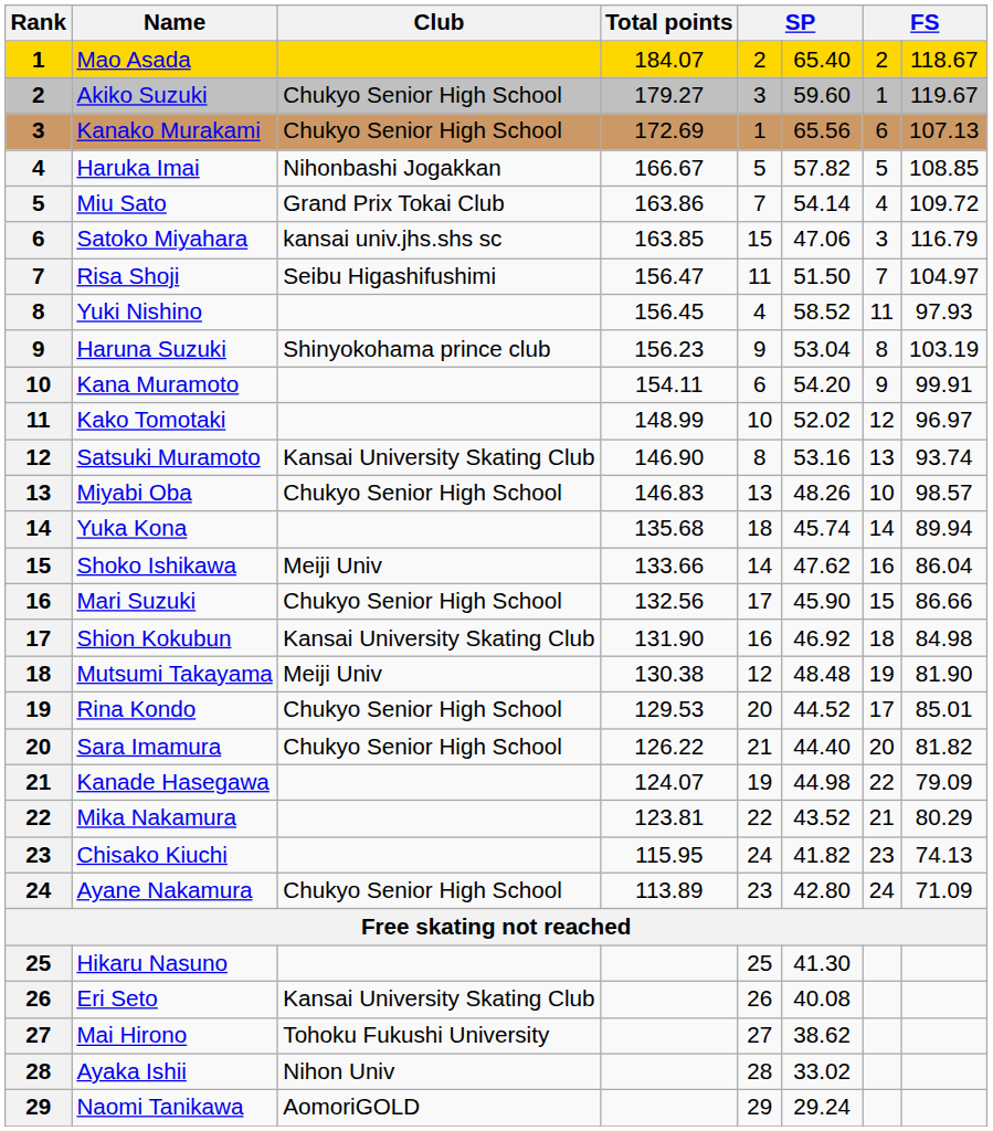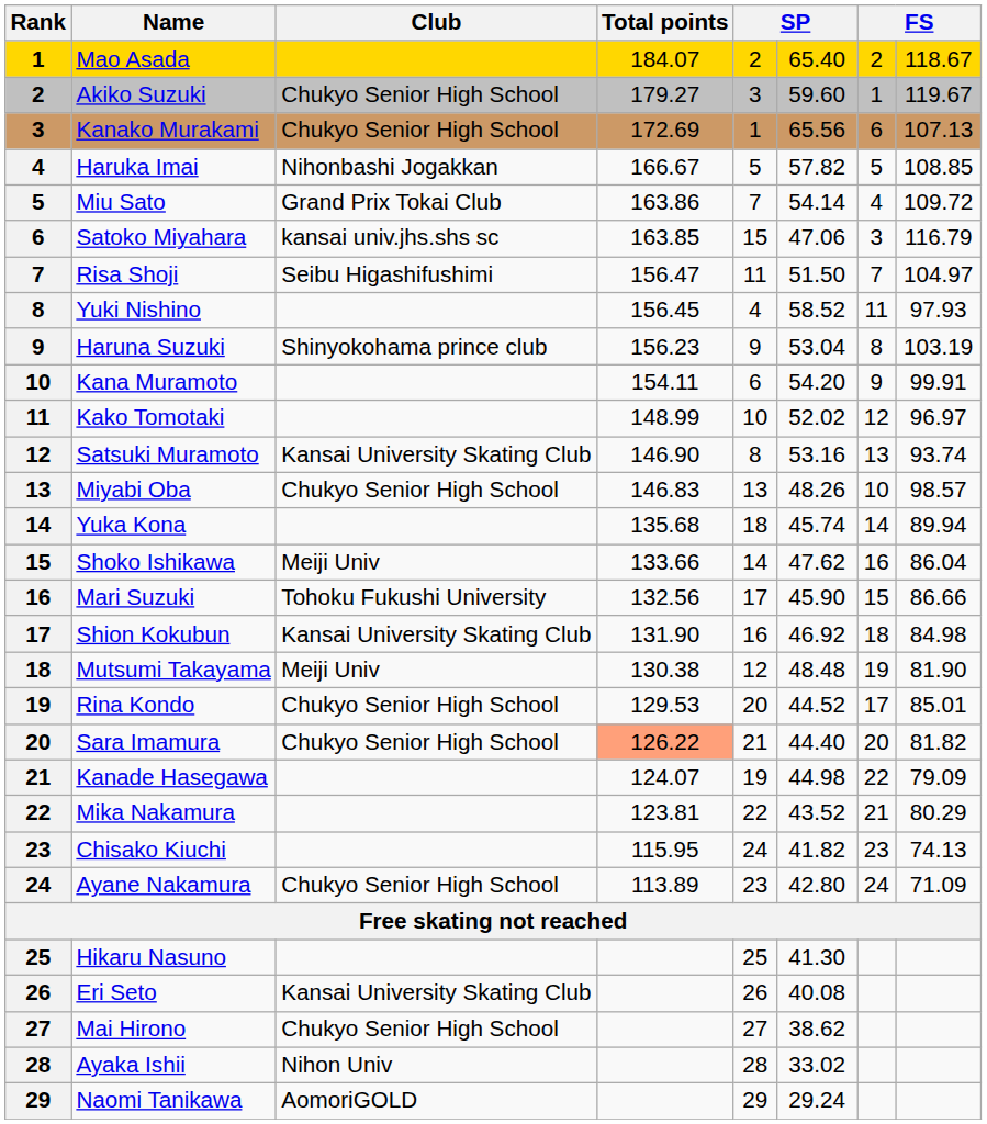 <table class="wikitable sortable">
 <tr>
 <th>Rank</th>
 <th>Name</th>
 <th>Club</th>
 <th>Total points</th>
 <th colspan="2" width="80px"><a href='#'>SP</a></th>
 <th colspan="2" width="80px"><a href='#'>FS</a></th>
 </tr>
 <tr bgcolor="gold">
 <td align="center"><strong>1</strong></td>
 <td><a href='#'>Mao Asada</a></td>
 <td></td>
 <td align="center">184.07</td>
 <td align="center">2</td>
 <td align="center">65.40</td>
 <td align="center">2</td>
 <td align="center">118.67</td>
 </tr>
 <tr bgcolor="silver">
 <td align="center"><strong>2</strong></td>
 <td><a href='#'>Akiko Suzuki</a></td>
 <td>Chukyo Senior High School</td>
 <td align="center">179.27</td>
 <td align="center">3</td>
 <td align="center">59.60</td>
 <td align="center">1</td>
 <td align="center">119.67</td>
 </tr>
 <tr bgcolor="cc9966">
 <td align="center"><strong>3</strong></td>
 <td><a href='#'>Kanako Murakami</a></td>
 <td>Chukyo Senior High School</td>
 <td align="center">172.69</td>
 <td align="center">1</td>
 <td align="center">65.56</td>
 <td align="center">6</td>
 <td align="center">107.13</td>
 </tr>
 <tr>
 <th>4</th>
 <td><a href='#'>Haruka Imai</a></td>
 <td>Nihonbashi Jogakkan</td>
 <td align="center">166.67</td>
 <td align="center">5</td>
 <td align="center">57.82</td>
 <td align="center">5</td>
 <td align="center">108.85</td>
 </tr>
 <tr>
 <th>5</th>
 <td><a href='#'>Miu Sato</a></td>
 <td>Grand Prix Tokai Club</td>
 <td align="center">163.86</td>
 <td align="center">7</td>
 <td align="center">54.14</td>
 <td align="center">4</td>
 <td align="center">109.72</td>
 </tr>
 <tr>
 <th>6</th>
 <td><a href='#'>Satoko Miyahara</a></td>
 <td>kansai univ.jhs.shs sc</td>
 <td align="center">163.85</td>
 <td align="center">15</td>
 <td align="center">47.06</td>
 <td align="center">3</td>
 <td align="center">116.79</td>
 </tr>
 <tr>
 <th>7</th>
 <td><a href='#'>Risa Shoji</a></td>
 <td>Seibu Higashifushimi</td>
 <td align="center">156.47</td>
 <td align="center">11</td>
 <td align="center">51.50</td>
 <td align="center">7</td>
 <td align="center">104.97</td>
 </tr>
 <tr>
 <th>8</th>
 <td><a href='#'>Yuki Nishino</a></td>
 <td></td>
 <td align="center">156.45</td>
 <td align="center">4</td>
 <td align="center">58.52</td>
 <td align="center">11</td>
 <td align="center">97.93</td>
 </tr>
 <tr>
 <th>9</th>
 <td><a href='#'>Haruna Suzuki</a></td>
 <td>Shinyokohama prince club</td>
 <td align="center">156.23</td>
 <td align="center">9</td>
 <td align="center">53.04</td>
 <td align="center">8</td>
 <td align="center">103.19</td>
 </tr>
 <tr>
 <th>10</th>
 <td><a href='#'>Kana Muramoto</a></td>
 <td></td>
 <td align="center">154.11</td>
 <td align="center">6</td>
 <td align="center">54.20</td>
 <td align="center">9</td>
 <td align="center">99.91</td>
 </tr>
 <tr>
 <th>11</th>
 <td><a href='#'>Kako Tomotaki</a></td>
 <td></td>
 <td align="center">148.99</td>
 <td align="center">10</td>
 <td align="center">52.02</td>
 <td align="center">12</td>
 <td align="center">96.97</td>
 </tr>
 <tr>
 <th>12</th>
 <td><a href='#'>Satsuki Muramoto</a></td>
 <td>Kansai University Skating Club</td>
 <td align="center">146.90</td>
 <td align="center">8</td>
 <td align="center">53.16</td>
 <td align="center">13</td>
 <td align="center">93.74</td>
 </tr>
 <tr>
 <th>13</th>
 <td><a href='#'>Miyabi Oba</a></td>
 <td>Chukyo Senior High School</td>
 <td align="center">146.83</td>
 <td align="center">13</td>
 <td align="center">48.26</td>
 <td align="center">10</td>
 <td align="center">98.57</td>
 </tr>
 <tr>
 <th>14</th>
 <td><a href='#'>Yuka Kona</a></td>
 <td></td>
 <td align="center">135.68</td>
 <td align="center">18</td>
 <td align="center">45.74</td>
 <td align="center">14</td>
 <td align="center">89.94</td>
 </tr>
 <tr>
 <th>15</th>
 <td><a href='#'>Shoko Ishikawa</a></td>
 <td>Meiji Univ</td>
 <td align="center">133.66</td>
 <td align="center">14</td>
 <td align="center">47.62</td>
 <td align="center">16</td>
 <td align="center">86.04</td>
 </tr>
 <tr>
 <th>16</th>
 <td><a href='#'>Mari Suzuki</a></td>
-<td>Chukyo Senior High School</td>
+<td>Tohoku Fukushi University</td>
 <td align="center">132.56</td>
 <td align="center">17</td>
 <td align="center">45.90</td>
 <td align="center">15</td>
 <td align="center">86.66</td>
 </tr>
 <tr>
 <th>17</th>
 <td><a href='#'>Shion Kokubun</a></td>
 <td>Kansai University Skating Club</td>
 <td align="center">131.90</td>
 <td align="center">16</td>
 <td align="center">46.92</td>
 <td align="center">18</td>
 <td align="center">84.98</td>
 </tr>
 <tr>
 <th>18</th>
 <td><a href='#'>Mutsumi Takayama</a></td>
 <td>Meiji Univ</td>
 <td align="center">130.38</td>
 <td align="center">12</td>
 <td align="center">48.48</td>
 <td align="center">19</td>
 <td align="center">81.90</td>
 </tr>
 <tr>
 <th>19</th>
 <td><a href='#'>Rina Kondo</a></td>
 <td>Chukyo Senior High School</td>
 <td align="center">129.53</td>
 <td align="center">20</td>
 <td align="center">44.52</td>
 <td align="center">17</td>
 <td align="center">85.01</td>
 </tr>
 <tr>
 <th>20</th>
 <td><a href='#'>Sara Imamura</a></td>
 <td>Chukyo Senior High School</td>
-<td align="center">126.22</td>
+<td align="center" style="background: lightsalmon;">126.22</td>
 <td align="center">21</td>
 <td align="center">44.40</td>
 <td align="center">20</td>
 <td align="center">81.82</td>
 </tr>
 <tr>
 <th>21</th>
 <td><a href='#'>Kanade Hasegawa</a></td>
 <td></td>
 <td align="center">124.07</td>
 <td align="center">19</td>
 <td align="center">44.98</td>
 <td align="center">22</td>
 <td align="center">79.09</td>
 </tr>
 <tr>
 <th>22</th>
 <td><a href='#'>Mika Nakamura</a></td>
 <td></td>
 <td align="center">123.81</td>
 <td align="center">22</td>
 <td align="center">43.52</td>
 <td align="center">21</td>
 <td align="center">80.29</td>
 </tr>
 <tr>
 <th>23</th>
 <td><a href='#'>Chisako Kiuchi</a></td>
 <td></td>
 <td align="center">115.95</td>
 <td align="center">24</td>
 <td align="center">41.82</td>
 <td align="center">23</td>
 <td align="center">74.13</td>
 </tr>
 <tr>
 <th>24</th>
 <td><a href='#'>Ayane Nakamura</a></td>
 <td>Chukyo Senior High School</td>
 <td align="center">113.89</td>
 <td align="center">23</td>
 <td align="center">42.80</td>
 <td align="center">24</td>
 <td align="center">71.09</td>
 </tr>
 <tr>
 <th colspan=8>Free skating not reached</th>
 </tr>
 <tr>
 <th>25</th>
 <td><a href='#'>Hikaru Nasuno</a></td>
 <td></td>
 <td></td>
 <td align="center">25</td>
 <td align="center">41.30</td>
 <td></td>
 <td></td>
 </tr>
 <tr>
 <th>26</th>
 <td><a href='#'>Eri Seto</a></td>
 <td>Kansai University Skating Club</td>
 <td></td>
 <td align="center">26</td>
 <td align="center">40.08</td>
 <td></td>
 <td></td>
 </tr>
 <tr>
 <th>27</th>
 <td><a href='#'>Mai Hirono</a></td>
-<td>Tohoku Fukushi University</td>
+<td>Chukyo Senior High School</td>
 <td></td>
 <td align="center">27</td>
 <td align="center">38.62</td>
 <td></td>
 <td></td>
 </tr>
 <tr>
 <th>28</th>
 <td><a href='#'>Ayaka Ishii</a></td>
 <td>Nihon Univ</td>
 <td></td>
 <td align="center">28</td>
 <td align="center">33.02</td>
 <td align="center"></td>
 <td align="center"></td>
 </tr>
 <tr>
 <th>29</th>
 <td><a href='#'>Naomi Tanikawa</a></td>
 <td>AomoriGOLD</td>
 <td></td>
 <td align="center">29</td>
 <td align="center">29.24</td>
 <td></td>
 <td></td>
 </tr>
 </table>
